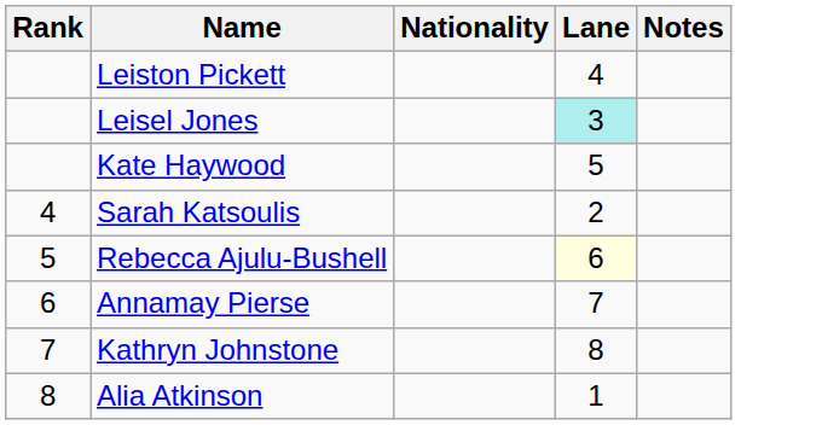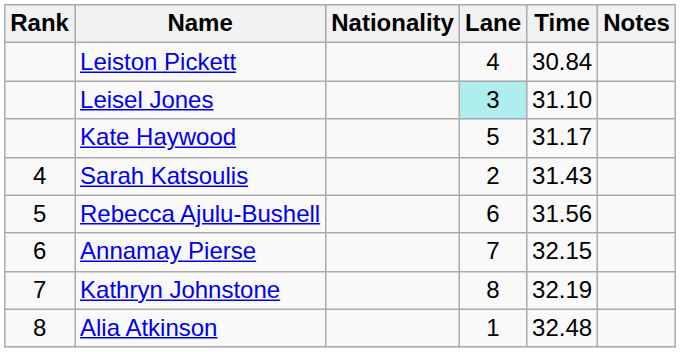 <table class="wikitable sortable" style="text-align:center">
 <tr>
 <th>Rank</th>
 <th>Name</th>
 <th>Nationality</th>
 <th>Lane</th>
+<th>Time</th>
 <th>Notes</th>
 </tr>
 <tr>
 <td></td>
 <td align=left><a href='#'>Leiston Pickett</a></td>
 <td align=left></td>
 <td>4</td>
+<td>30.84</td>
 <td></td>
 </tr>
 <tr>
 <td></td>
 <td align=left><a href='#'>Leisel Jones</a></td>
 <td align=left></td>
 <td style="background: paleturquoise;">3</td>
+<td>31.10</td>
 <td></td>
 </tr>
 <tr>
 <td></td>
 <td align=left><a href='#'>Kate Haywood</a></td>
 <td align=left></td>
 <td>5</td>
+<td>31.17</td>
 <td></td>
 </tr>
 <tr>
 <td>4</td>
 <td align=left><a href='#'>Sarah Katsoulis</a></td>
 <td align=left></td>
 <td>2</td>
+<td>31.43</td>
 <td></td>
 </tr>
 <tr>
 <td>5</td>
 <td align=left><a href='#'>Rebecca Ajulu-Bushell</a></td>
 <td align=left></td>
-<td style="background: lightyellow;">6</td>
+<td>6</td>
+<td>31.56</td>
 <td></td>
 </tr>
 <tr>
 <td>6</td>
 <td align=left><a href='#'>Annamay Pierse</a></td>
 <td align=left></td>
 <td>7</td>
+<td>32.15</td>
 <td></td>
 </tr>
 <tr>
 <td>7</td>
 <td align=left><a href='#'>Kathryn Johnstone</a></td>
 <td align=left></td>
 <td>8</td>
+<td>32.19</td>
 <td></td>
 </tr>
 <tr>
 <td>8</td>
 <td align=left><a href='#'>Alia Atkinson</a></td>
 <td align=left></td>
 <td>1</td>
+<td>32.48</td>
 <td></td>
 </tr>
 </table>
